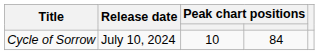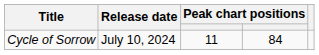 <table class="wikitable plainrowheaders">
 <tr>
 <th rowspan="2">Title</th>
 <th rowspan="2">Release date</th>
 <th colspan="2">Peak chart positions</th>
 <th rowspan="2"></th>
 </tr>
 <tr>
 <th></th>
 <th></th>
 </tr>
 <tr>
 <td><em>Cycle of Sorrow</em></td>
 <td>July 10, 2024</td>
-<td align="center">10</td>
+<td align="center">11</td>
 <td align="center">84</td>
 <td></td>
 </tr>
 </table>
